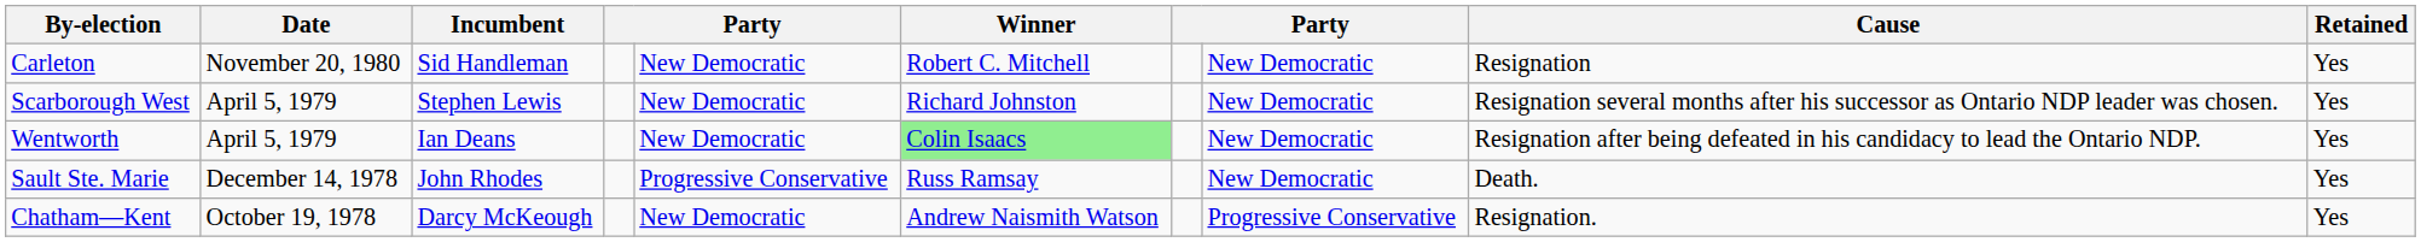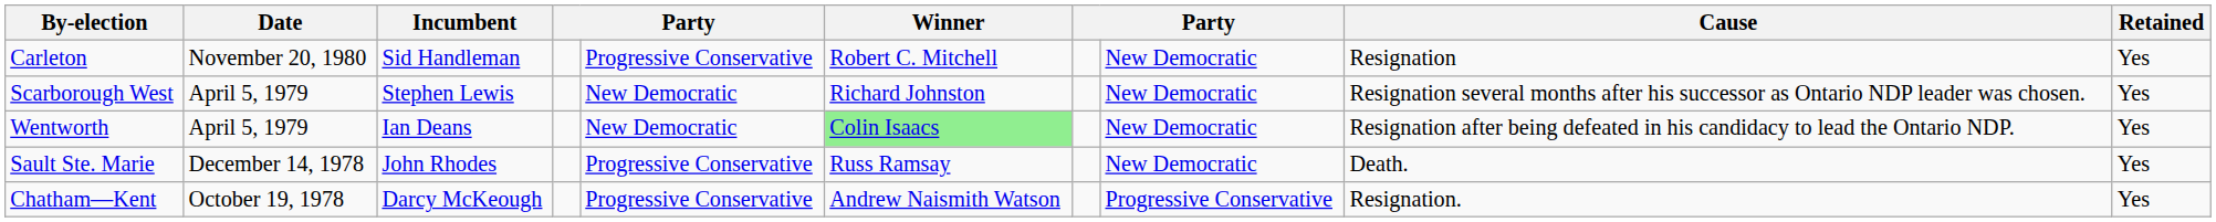 <table class=wikitable style="width:100%">
 <tr>
 <th>By-election</th>
 <th>Date</th>
 <th>Incumbent</th>
 <th colspan=2>Party</th>
 <th>Winner</th>
 <th colspan=2>Party</th>
 <th>Cause</th>
 <th>Retained</th>
 </tr>
 <tr>
 <td><a href='#'>Carleton</a></td>
 <td>November 20, 1980</td>
 <td><a href='#'>Sid Handleman</a></td>
 <td>   </td>
-<td><a href='#'>New Democratic</a></td>
+<td><a href='#'>Progressive Conservative</a></td>
 <td><a href='#'>Robert C. Mitchell</a></td>
 <td>   </td>
 <td><a href='#'>New Democratic</a></td>
 <td>Resignation</td>
 <td>Yes</td>
 </tr>
 <tr>
 <td><a href='#'>Scarborough West</a></td>
 <td>April 5, 1979</td>
 <td><a href='#'>Stephen Lewis</a></td>
 <td>   </td>
 <td><a href='#'>New Democratic</a></td>
 <td><a href='#'>Richard Johnston</a></td>
 <td>   </td>
 <td><a href='#'>New Democratic</a></td>
 <td>Resignation several months after his successor as Ontario NDP leader was chosen.</td>
 <td>Yes</td>
 </tr>
 <tr>
 <td><a href='#'>Wentworth</a></td>
 <td>April 5, 1979</td>
 <td><a href='#'>Ian Deans</a></td>
 <td>   </td>
 <td><a href='#'>New Democratic</a></td>
 <td style="background: lightgreen;"><a href='#'>Colin Isaacs</a></td>
 <td>   </td>
 <td><a href='#'>New Democratic</a></td>
 <td>Resignation after being defeated in his candidacy to lead the Ontario NDP.</td>
 <td>Yes</td>
 </tr>
 <tr>
 <td><a href='#'>Sault Ste. Marie</a></td>
 <td>December 14, 1978</td>
 <td><a href='#'>John Rhodes</a></td>
 <td>   </td>
 <td><a href='#'>Progressive Conservative</a></td>
 <td><a href='#'>Russ Ramsay</a></td>
 <td>   </td>
 <td><a href='#'>New Democratic</a></td>
 <td>Death.</td>
 <td>Yes</td>
 </tr>
 <tr>
 <td><a href='#'>Chatham—Kent</a></td>
 <td>October 19, 1978</td>
 <td><a href='#'>Darcy McKeough</a></td>
 <td>   </td>
-<td><a href='#'>New Democratic</a></td>
+<td><a href='#'>Progressive Conservative</a></td>
 <td><a href='#'>Andrew Naismith Watson</a></td>
 <td>   </td>
 <td><a href='#'>Progressive Conservative</a></td>
 <td>Resignation.</td>
 <td>Yes</td>
 </tr>
 </table>
